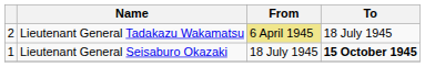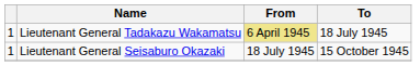 <table class=wikitable>
 <tr>
 <th></th>
 <th>Name</th>
 <th>From</th>
 <th>To</th>
 </tr>
 <tr>
-<td>2</td>
+<td>1</td>
 <td>Lieutenant General <a href='#'>Tadakazu Wakamatsu</a></td>
 <td style="background: khaki;">6 April 1945</td>
 <td>18 July 1945</td>
 </tr>
 <tr>
 <td>1</td>
 <td>Lieutenant General <a href='#'>Seisaburo Okazaki</a></td>
 <td>18 July 1945</td>
-<td><strong>15 October 1945</strong></td>
+<td>15 October 1945</td>
 </tr>
 <tr>
 </tr>
 </table>
